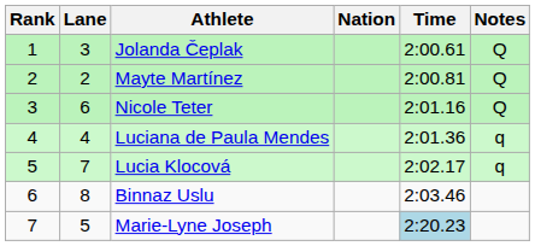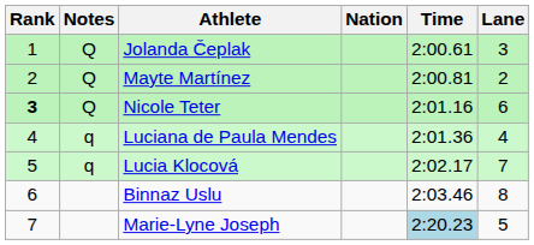 <table class="wikitable sortable" style="text-align:center">
 <tr>
 <th>Rank</th>
-<th>Lane</th>
+<th>Notes</th>
 <th>Athlete</th>
 <th>Nation</th>
 <th>Time</th>
-<th>Notes</th>
+<th>Lane</th>
 </tr>
 <tr bgcolor=bbf3bb>
 <td>1</td>
-<td>3</td>
+<td>Q</td>
 <td align=left><a href='#'>Jolanda Čeplak</a></td>
 <td align=left></td>
 <td>2:00.61</td>
-<td>Q</td>
+<td>3</td>
 </tr>
 <tr bgcolor=bbf3bb>
 <td>2</td>
-<td>2</td>
+<td>Q</td>
 <td align=left><a href='#'>Mayte Martínez</a></td>
 <td align=left></td>
 <td>2:00.81</td>
-<td>Q</td>
+<td>2</td>
 </tr>
 <tr bgcolor=bbf3bb>
-<td>3</td>
-<td>6</td>
+<td><strong>3</strong></td>
+<td>Q</td>
 <td align=left><a href='#'>Nicole Teter</a></td>
 <td align=left></td>
 <td>2:01.16</td>
-<td>Q</td>
+<td>6</td>
 </tr>
 <tr bgcolor=ccf9cc>
 <td>4</td>
-<td>4</td>
+<td>q</td>
 <td align=left><a href='#'>Luciana de Paula Mendes</a></td>
 <td align=left></td>
 <td>2:01.36</td>
-<td>q</td>
+<td>4</td>
 </tr>
 <tr bgcolor=ccf9cc>
 <td>5</td>
-<td>7</td>
+<td>q</td>
 <td align=left><a href='#'>Lucia Klocová</a></td>
 <td align=left></td>
 <td>2:02.17</td>
-<td>q</td>
+<td>7</td>
 </tr>
 <tr>
 <td>6</td>
-<td>8</td>
+<td></td>
 <td align=left><a href='#'>Binnaz Uslu</a></td>
 <td align=left></td>
 <td>2:03.46</td>
-<td></td>
+<td>8</td>
 </tr>
 <tr>
 <td>7</td>
-<td>5</td>
+<td></td>
 <td align=left><a href='#'>Marie-Lyne Joseph</a></td>
 <td align=left></td>
 <td style="background: lightblue;">2:20.23</td>
-<td></td>
+<td>5</td>
 </tr>
 </table>
